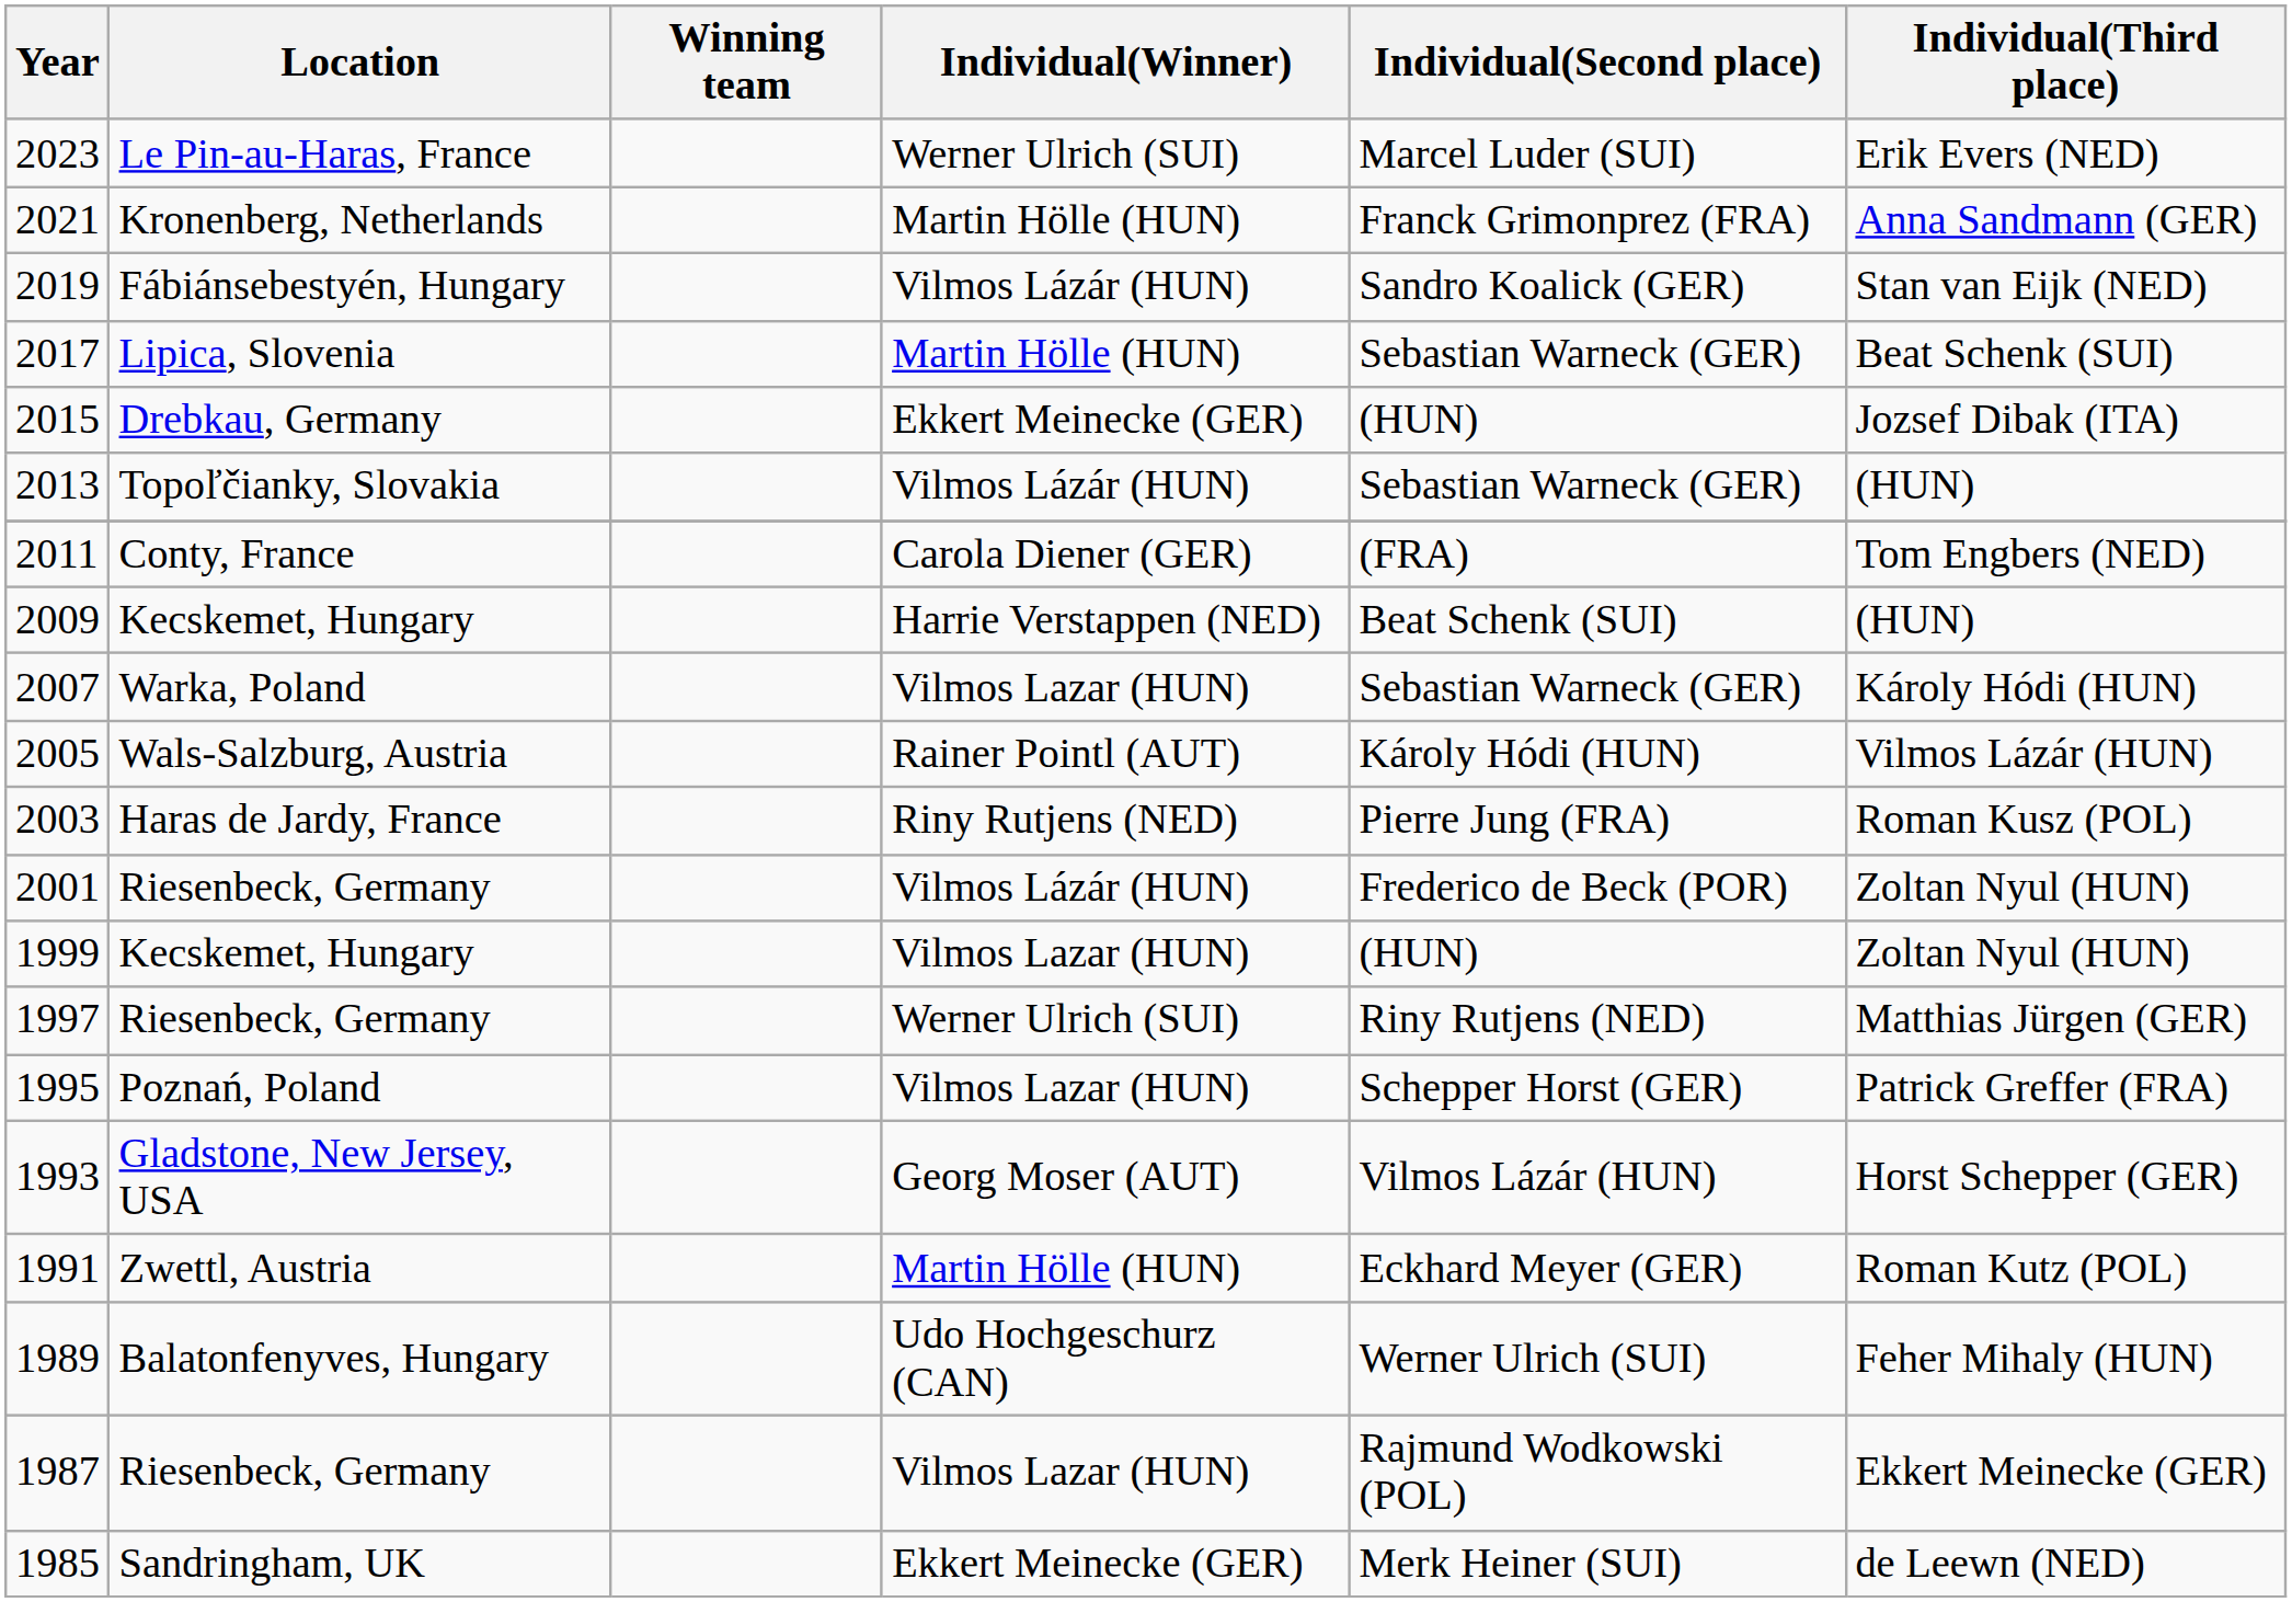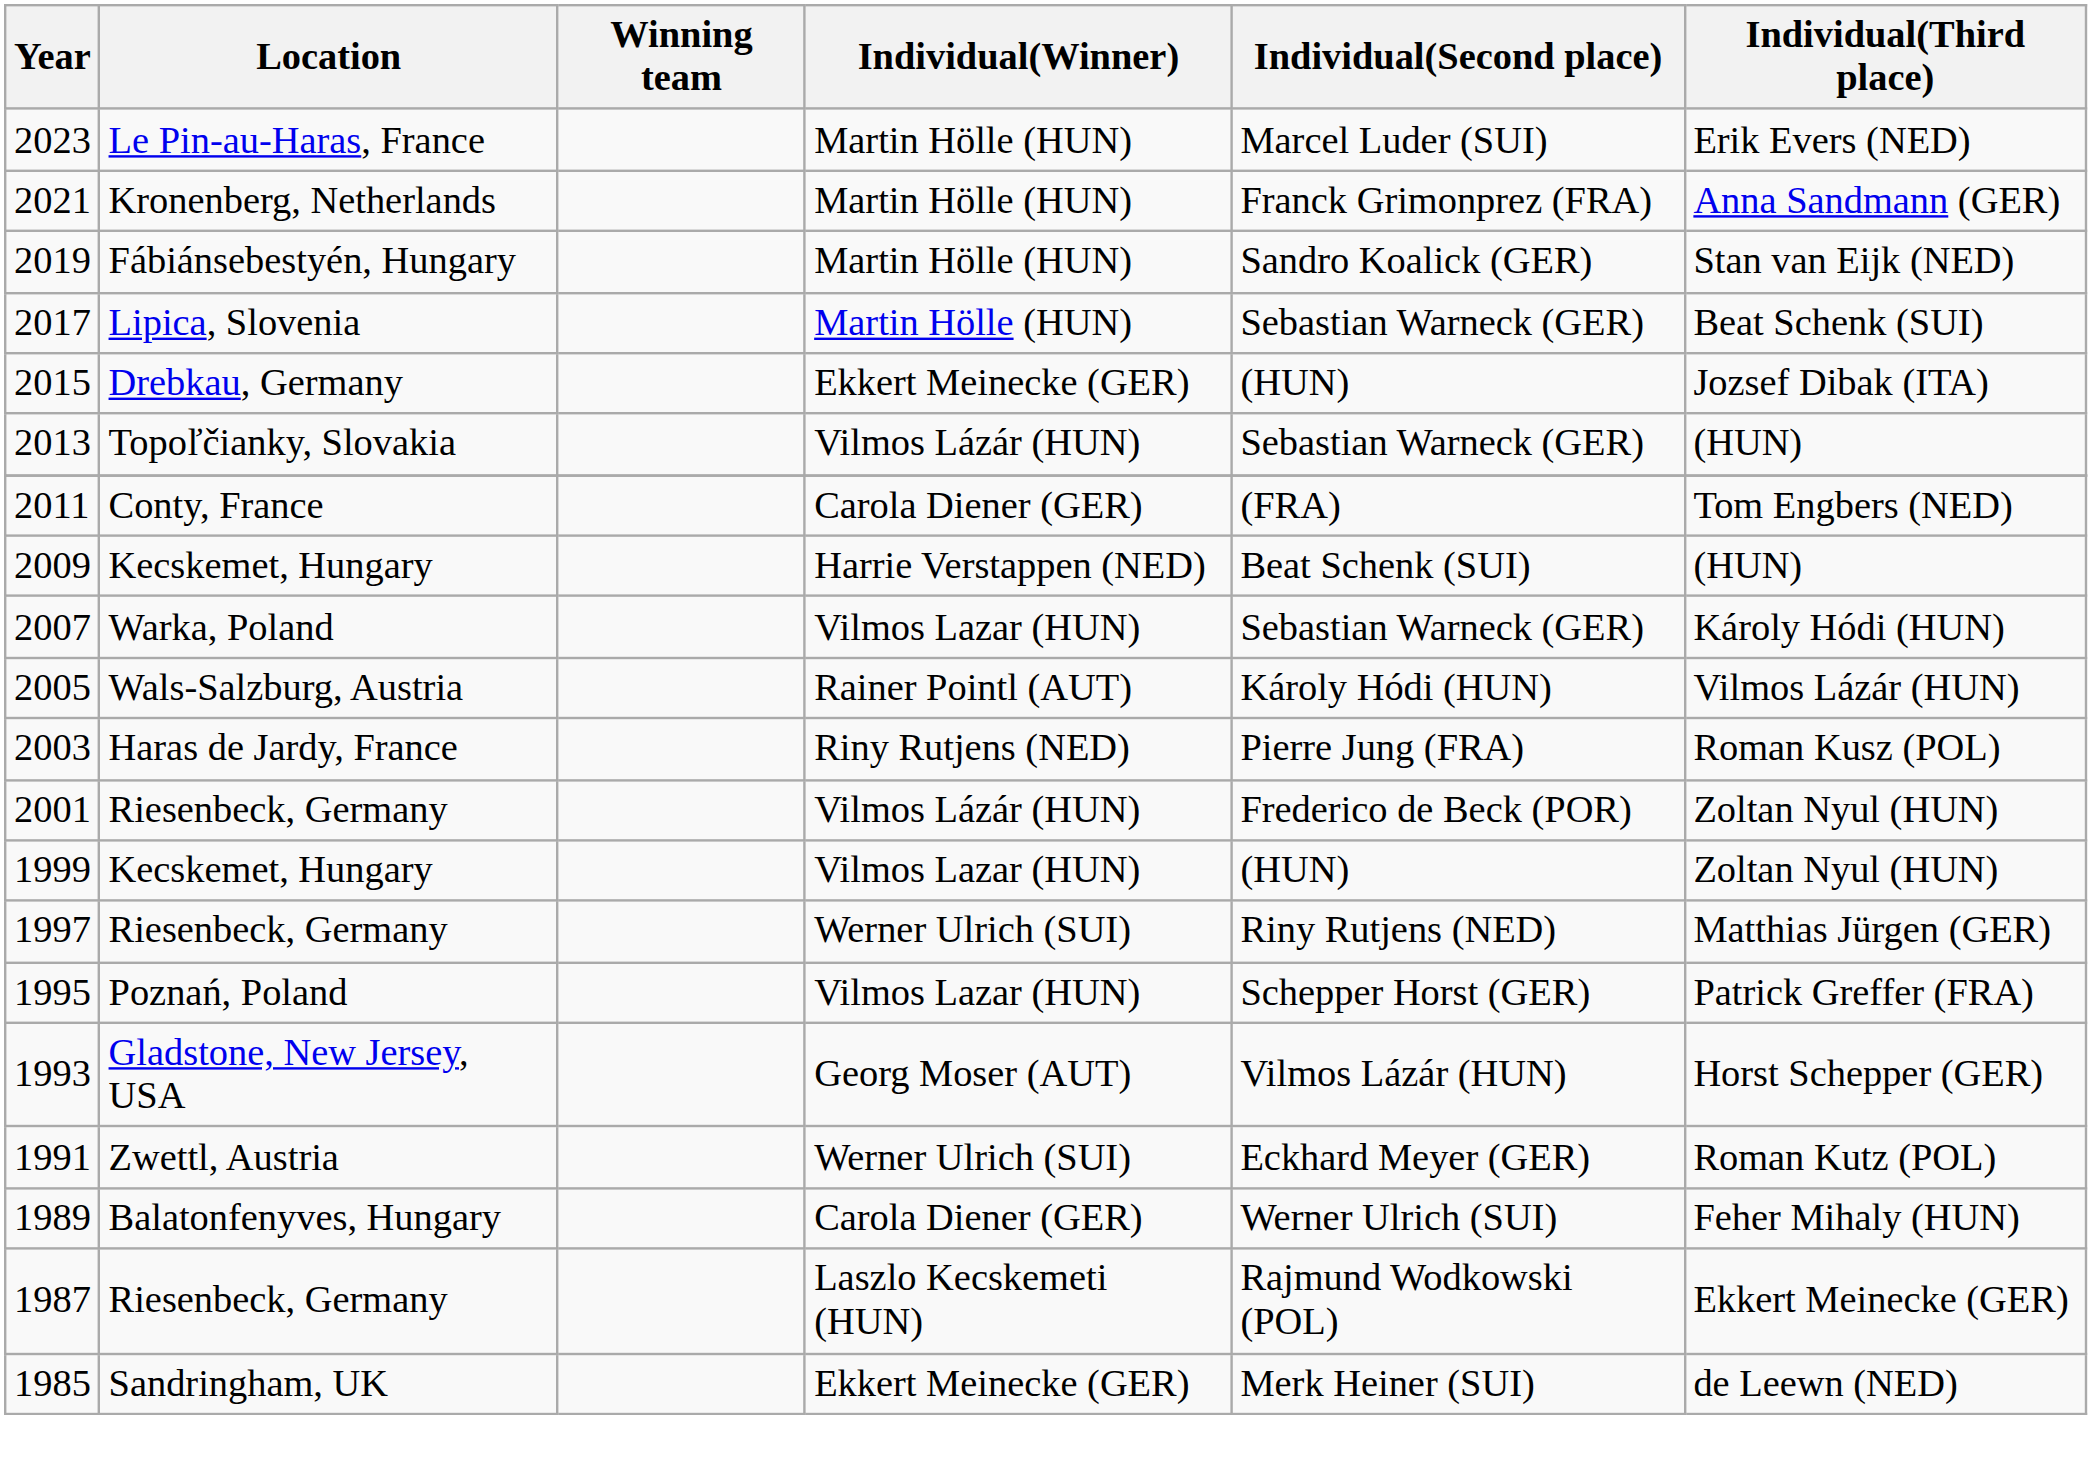 <table class="wikitable">
 <tr>
 <th>Year</th>
 <th>Location</th>
 <th>Winning team</th>
 <th>Individual(Winner)</th>
 <th>Individual(Second place)</th>
 <th>Individual(Third place)</th>
 </tr>
 <tr>
 <td>2023</td>
 <td><a href='#'>Le Pin-au-Haras</a>, France</td>
 <td></td>
-<td>Werner Ulrich (SUI)</td>
+<td>Martin Hölle (HUN)</td>
 <td>Marcel Luder (SUI)</td>
 <td>Erik Evers (NED)</td>
 </tr>
 <tr>
 <td>2021</td>
 <td>Kronenberg, Netherlands</td>
 <td></td>
 <td>Martin Hölle (HUN)</td>
 <td>Franck Grimonprez (FRA)</td>
 <td><a href='#'>Anna Sandmann</a> (GER)</td>
 </tr>
 <tr>
 <td>2019</td>
 <td>Fábiánsebestyén, Hungary</td>
 <td></td>
-<td>Vilmos Lázár (HUN)</td>
+<td>Martin Hölle (HUN)</td>
 <td>Sandro Koalick (GER)</td>
 <td>Stan van Eijk (NED)</td>
 </tr>
 <tr>
 <td>2017</td>
 <td><a href='#'>Lipica</a>, Slovenia</td>
 <td></td>
 <td><a href='#'>Martin Hölle</a> (HUN)</td>
 <td>Sebastian Warneck (GER)</td>
 <td>Beat Schenk (SUI)</td>
 </tr>
 <tr>
 <td>2015</td>
 <td><a href='#'>Drebkau</a>, Germany</td>
 <td></td>
 <td>Ekkert Meinecke (GER)</td>
 <td> (HUN)</td>
 <td>Jozsef Dibak (ITA)</td>
 </tr>
 <tr>
 <td>2013</td>
 <td>Topoľčianky, Slovakia</td>
 <td></td>
 <td>Vilmos Lázár (HUN)</td>
 <td>Sebastian Warneck (GER)</td>
 <td> (HUN)</td>
 </tr>
 <tr>
 </tr>
 <tr>
 <td>2011</td>
 <td>Conty, France</td>
 <td></td>
 <td>Carola Diener (GER)</td>
 <td> (FRA)</td>
 <td>Tom Engbers (NED)</td>
 </tr>
 <tr>
 <td>2009</td>
 <td>Kecskemet, Hungary</td>
 <td></td>
 <td>Harrie Verstappen (NED)</td>
 <td>Beat Schenk (SUI)</td>
 <td> (HUN)</td>
 </tr>
 <tr>
 <td>2007</td>
 <td>Warka, Poland</td>
 <td></td>
 <td>Vilmos Lazar (HUN)</td>
 <td>Sebastian Warneck (GER)</td>
 <td>Károly Hódi (HUN)</td>
 </tr>
 <tr>
 <td>2005</td>
 <td>Wals-Salzburg, Austria</td>
 <td></td>
 <td>Rainer Pointl (AUT)</td>
 <td>Károly Hódi (HUN)</td>
 <td>Vilmos Lázár (HUN)</td>
 </tr>
 <tr>
 <td>2003</td>
 <td>Haras de Jardy, France</td>
 <td></td>
 <td>Riny Rutjens (NED)</td>
 <td>Pierre Jung (FRA)</td>
 <td>Roman Kusz (POL)</td>
 </tr>
 <tr>
 <td>2001</td>
 <td>Riesenbeck, Germany</td>
 <td></td>
 <td>Vilmos Lázár (HUN)</td>
 <td>Frederico de Beck (POR)</td>
 <td>Zoltan Nyul (HUN)</td>
 </tr>
 <tr>
 <td>1999</td>
 <td>Kecskemet, Hungary</td>
 <td></td>
 <td>Vilmos Lazar (HUN)</td>
 <td> (HUN)</td>
 <td>Zoltan Nyul (HUN)</td>
 </tr>
 <tr>
 <td>1997</td>
 <td>Riesenbeck, Germany</td>
 <td></td>
 <td>Werner Ulrich (SUI)</td>
 <td>Riny Rutjens (NED)</td>
 <td>Matthias Jürgen (GER)</td>
 </tr>
 <tr>
 <td>1995</td>
 <td>Poznań, Poland</td>
 <td></td>
 <td>Vilmos Lazar (HUN)</td>
 <td>Schepper Horst (GER)</td>
 <td>Patrick Greffer (FRA)</td>
 </tr>
 <tr>
 <td>1993</td>
 <td><a href='#'>Gladstone, New Jersey</a>, USA</td>
 <td></td>
 <td>Georg Moser (AUT)</td>
 <td>Vilmos Lázár (HUN)</td>
 <td>Horst Schepper (GER)</td>
 </tr>
 <tr>
 <td>1991</td>
 <td>Zwettl, Austria</td>
 <td></td>
-<td><a href='#'>Martin Hölle</a> (HUN)</td>
+<td>Werner Ulrich (SUI)</td>
 <td>Eckhard Meyer (GER)</td>
 <td>Roman Kutz (POL)</td>
 </tr>
 <tr>
 <td>1989</td>
 <td>Balatonfenyves, Hungary</td>
 <td></td>
-<td>Udo Hochgeschurz (CAN)</td>
+<td>Carola Diener (GER)</td>
 <td>Werner Ulrich (SUI)</td>
 <td>Feher Mihaly (HUN)</td>
 </tr>
 <tr>
 <td>1987</td>
 <td>Riesenbeck, Germany</td>
 <td></td>
-<td>Vilmos Lazar (HUN)</td>
+<td>Laszlo Kecskemeti (HUN)</td>
 <td>Rajmund Wodkowski (POL)</td>
 <td>Ekkert Meinecke (GER)</td>
 </tr>
 <tr>
 <td>1985</td>
 <td>Sandringham, UK</td>
 <td></td>
 <td>Ekkert Meinecke (GER)</td>
 <td>Merk Heiner (SUI)</td>
 <td>de Leewn (NED)</td>
 </tr>
 </table>
